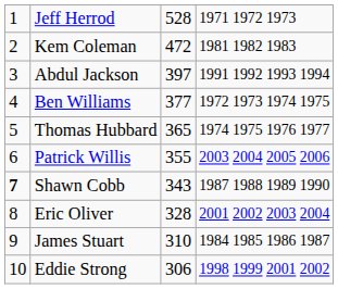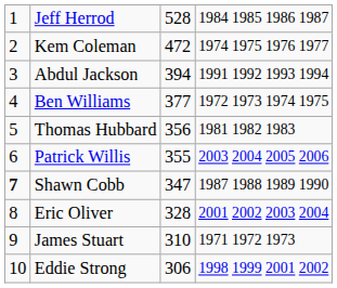 <table class="wikitable">
 <tr>
 </tr>
 <tr>
 <td>1</td>
 <td><a href='#'>Jeff Herrod</a></td>
 <td>528</td>
-<td style="font-size:85%;">1971 1972 1973</td>
+<td style="font-size:85%;">1984 1985 1986 1987</td>
 </tr>
 <tr>
 <td>2</td>
 <td>Kem Coleman</td>
 <td>472</td>
-<td style="font-size:85%;">1981 1982 1983</td>
+<td style="font-size:85%;">1974 1975 1976 1977</td>
 </tr>
 <tr>
 <td>3</td>
 <td>Abdul Jackson</td>
-<td>397</td>
+<td>394</td>
 <td style="font-size:85%;">1991 1992 1993 1994</td>
 </tr>
 <tr>
 <td>4</td>
 <td><a href='#'>Ben Williams</a></td>
 <td>377</td>
 <td style="font-size:85%;">1972 1973 1974 1975</td>
 </tr>
 <tr>
 <td>5</td>
 <td>Thomas Hubbard</td>
-<td>365</td>
-<td style="font-size:85%;">1974 1975 1976 1977</td>
+<td>356</td>
+<td style="font-size:85%;">1981 1982 1983</td>
 </tr>
 <tr>
 <td>6</td>
 <td><a href='#'>Patrick Willis</a></td>
 <td>355</td>
 <td style="font-size:85%;"><a href='#'>2003</a> <a href='#'>2004</a> <a href='#'>2005</a> <a href='#'>2006</a></td>
 </tr>
 <tr>
 <td><strong>7</strong></td>
 <td>Shawn Cobb</td>
-<td>343</td>
+<td>347</td>
 <td style="font-size:85%;">1987 1988 1989 1990</td>
 </tr>
 <tr>
 <td>8</td>
 <td>Eric Oliver</td>
 <td>328</td>
 <td style="font-size:85%;"><a href='#'>2001</a> <a href='#'>2002</a> <a href='#'>2003</a> <a href='#'>2004</a></td>
 </tr>
 <tr>
 <td>9</td>
 <td>James Stuart</td>
 <td>310</td>
-<td style="font-size:85%;">1984 1985 1986 1987</td>
+<td style="font-size:85%;">1971 1972 1973</td>
 </tr>
 <tr>
 <td>10</td>
 <td>Eddie Strong</td>
 <td>306</td>
 <td style="font-size:85%;"><a href='#'>1998</a> <a href='#'>1999</a> <a href='#'>2001</a> <a href='#'>2002</a></td>
 </tr>
 </table>
